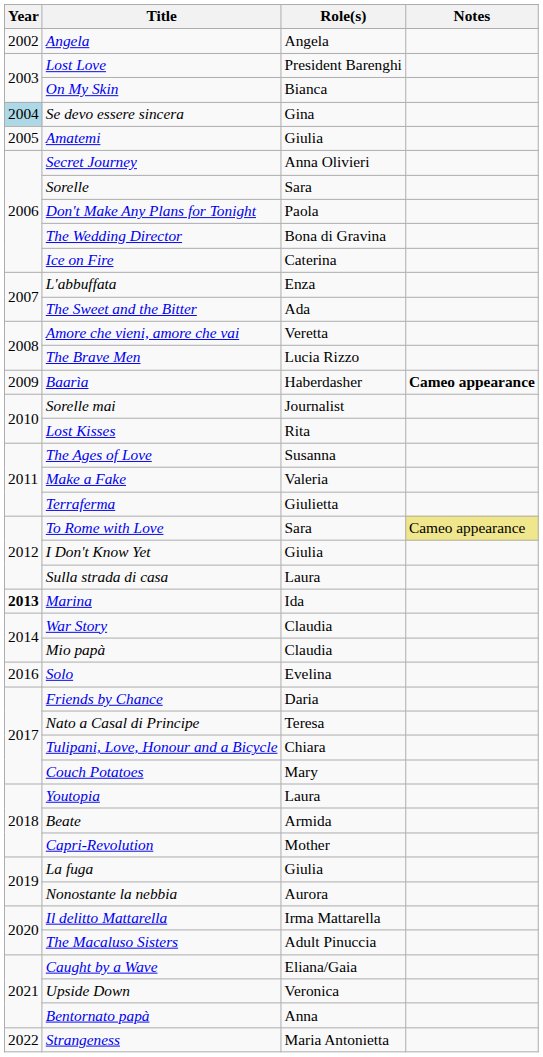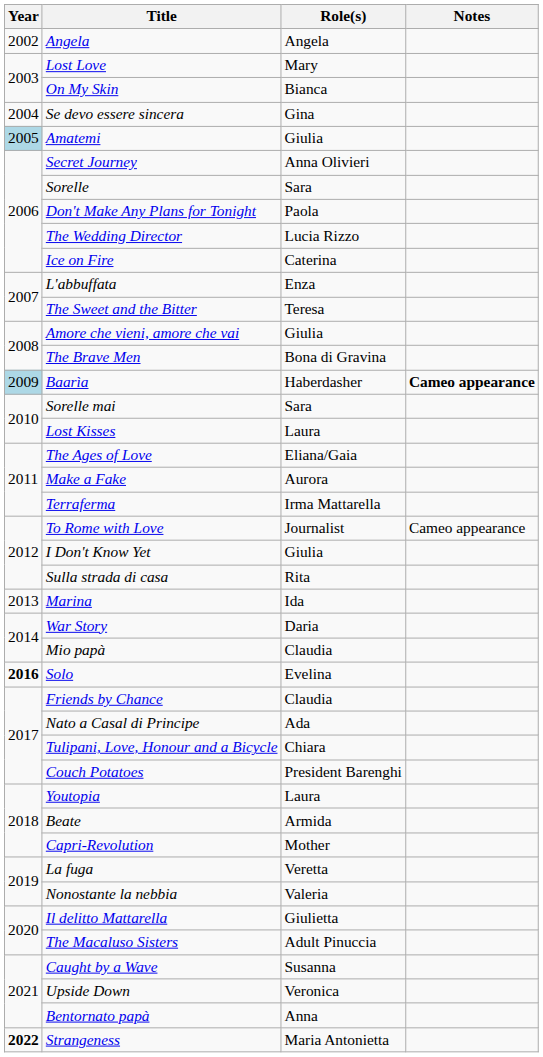 <table class="wikitable plainrowheaders sortable">
 <tr>
 <th scope="col">Year</th>
 <th scope="col">Title</th>
 <th scope="col">Role(s)</th>
 <th scope="col" class="unsortable">Notes</th>
 </tr>
 <tr>
 <td>2002</td>
 <td><em><a href='#'>Angela</a></em></td>
 <td>Angela</td>
 <td></td>
 </tr>
 <tr>
 <td rowspan="2">2003</td>
 <td><em><a href='#'>Lost Love</a></em></td>
-<td>President Barenghi</td>
+<td>Mary</td>
 <td></td>
 </tr>
 <tr>
 <td><em><a href='#'>On My Skin</a></em></td>
 <td>Bianca</td>
 <td></td>
 </tr>
 <tr>
-<td style="background: lightblue;">2004</td>
+<td>2004</td>
 <td><em>Se devo essere sincera</em></td>
 <td>Gina</td>
 <td></td>
 </tr>
 <tr>
-<td>2005</td>
+<td style="background: lightblue;">2005</td>
 <td><em><a href='#'>Amatemi</a></em></td>
 <td>Giulia</td>
 <td></td>
 </tr>
 <tr>
 <td rowspan=5>2006</td>
 <td><em><a href='#'>Secret Journey</a></em></td>
 <td>Anna Olivieri</td>
 <td></td>
 </tr>
 <tr>
 <td><em>Sorelle</em></td>
 <td>Sara</td>
 <td></td>
 </tr>
 <tr>
 <td><em><a href='#'>Don't Make Any Plans for Tonight</a></em></td>
 <td>Paola</td>
 <td></td>
 </tr>
 <tr>
 <td><em><a href='#'>The Wedding Director</a></em></td>
-<td>Bona di Gravina</td>
+<td>Lucia Rizzo</td>
 <td></td>
 </tr>
 <tr>
 <td><em><a href='#'>Ice on Fire</a></em></td>
 <td>Caterina</td>
 <td></td>
 </tr>
 <tr>
 <td rowspan=2>2007</td>
 <td><em>L'abbuffata</em></td>
 <td>Enza</td>
 <td></td>
 </tr>
 <tr>
 <td><em><a href='#'>The Sweet and the Bitter</a></em></td>
-<td>Ada</td>
+<td>Teresa</td>
 <td></td>
 </tr>
 <tr>
 <td rowspan=2>2008</td>
 <td><em><a href='#'>Amore che vieni, amore che vai</a></em></td>
-<td>Veretta</td>
+<td>Giulia</td>
 <td></td>
 </tr>
 <tr>
 <td><em><a href='#'>The Brave Men</a></em></td>
-<td>Lucia Rizzo</td>
+<td>Bona di Gravina</td>
 <td></td>
 </tr>
 <tr>
-<td>2009</td>
+<td style="background: lightblue;">2009</td>
 <td><em><a href='#'>Baarìa</a></em></td>
 <td>Haberdasher</td>
 <td><strong>Cameo appearance</strong></td>
 </tr>
 <tr>
 <td rowspan=2>2010</td>
 <td><em>Sorelle mai</em></td>
-<td>Journalist</td>
+<td>Sara</td>
 <td></td>
 </tr>
 <tr>
 <td><em><a href='#'>Lost Kisses</a></em></td>
-<td>Rita</td>
+<td>Laura</td>
 <td></td>
 </tr>
 <tr>
 <td rowspan=3>2011</td>
 <td><em><a href='#'>The Ages of Love</a></em></td>
-<td>Susanna</td>
+<td>Eliana/Gaia</td>
 <td></td>
 </tr>
 <tr>
 <td><em><a href='#'>Make a Fake</a></em></td>
-<td>Valeria</td>
+<td>Aurora</td>
 <td></td>
 </tr>
 <tr>
 <td><em><a href='#'>Terraferma</a></em></td>
-<td>Giulietta</td>
+<td>Irma Mattarella</td>
 <td></td>
 </tr>
 <tr>
 <td rowspan=3>2012</td>
 <td><em><a href='#'>To Rome with Love</a></em></td>
-<td>Sara</td>
-<td style="background: khaki;">Cameo appearance</td>
+<td>Journalist</td>
+<td>Cameo appearance</td>
 </tr>
 <tr>
 <td><em>I Don't Know Yet</em></td>
 <td>Giulia</td>
 <td></td>
 </tr>
 <tr>
 <td><em>Sulla strada di casa</em></td>
-<td>Laura</td>
+<td>Rita</td>
 <td></td>
 </tr>
 <tr>
-<td><strong>2013</strong></td>
+<td>2013</td>
 <td><em><a href='#'>Marina</a></em></td>
 <td>Ida</td>
 <td></td>
 </tr>
 <tr>
 <td rowspan=2>2014</td>
 <td><em><a href='#'>War Story</a></em></td>
-<td>Claudia</td>
+<td>Daria</td>
 <td></td>
 </tr>
 <tr>
 <td><em>Mio papà</em></td>
 <td>Claudia</td>
 <td></td>
 </tr>
 <tr>
-<td>2016</td>
+<td><strong>2016</strong></td>
 <td><em><a href='#'>Solo</a></em></td>
 <td>Evelina</td>
 <td></td>
 </tr>
 <tr>
 <td rowspan=4>2017</td>
 <td><em><a href='#'>Friends by Chance</a></em></td>
-<td>Daria</td>
+<td>Claudia</td>
 <td></td>
 </tr>
 <tr>
 <td><em>Nato a Casal di Principe</em></td>
-<td>Teresa</td>
+<td>Ada</td>
 <td></td>
 </tr>
 <tr>
 <td><em><a href='#'>Tulipani, Love, Honour and a Bicycle</a></em></td>
 <td>Chiara</td>
 <td></td>
 </tr>
 <tr>
 <td><em><a href='#'>Couch Potatoes</a></em></td>
-<td>Mary</td>
+<td>President Barenghi</td>
 <td></td>
 </tr>
 <tr>
 <td rowspan=3>2018</td>
 <td><em><a href='#'>Youtopia</a></em></td>
 <td>Laura</td>
 <td></td>
 </tr>
 <tr>
 <td><em>Beate</em></td>
 <td>Armida</td>
 <td></td>
 </tr>
 <tr>
 <td><em><a href='#'>Capri-Revolution</a></em></td>
 <td>Mother</td>
 <td></td>
 </tr>
 <tr>
 <td rowspan="2">2019</td>
 <td><em>La fuga</em></td>
-<td>Giulia</td>
+<td>Veretta</td>
 <td></td>
 </tr>
 <tr>
 <td><em>Nonostante la nebbia</em></td>
-<td>Aurora</td>
+<td>Valeria</td>
 <td></td>
 </tr>
 <tr>
 <td rowspan=2>2020</td>
 <td><em><a href='#'>Il delitto Mattarella</a></em></td>
-<td>Irma Mattarella</td>
+<td>Giulietta</td>
 <td></td>
 </tr>
 <tr>
 <td><em><a href='#'>The Macaluso Sisters</a></em></td>
 <td>Adult Pinuccia</td>
 <td></td>
 </tr>
 <tr>
 <td rowspan=3>2021</td>
 <td><em><a href='#'>Caught by a Wave</a></em></td>
-<td>Eliana/Gaia</td>
+<td>Susanna</td>
 <td></td>
 </tr>
 <tr>
 <td><em>Upside Down</em></td>
 <td>Veronica</td>
 <td></td>
 </tr>
 <tr>
 <td><em><a href='#'>Bentornato papà</a></em></td>
 <td>Anna</td>
 <td></td>
 </tr>
 <tr>
-<td>2022</td>
+<td><strong>2022</strong></td>
 <td><em><a href='#'>Strangeness</a></em></td>
 <td>Maria Antonietta</td>
 <td></td>
 </tr>
 </table>
